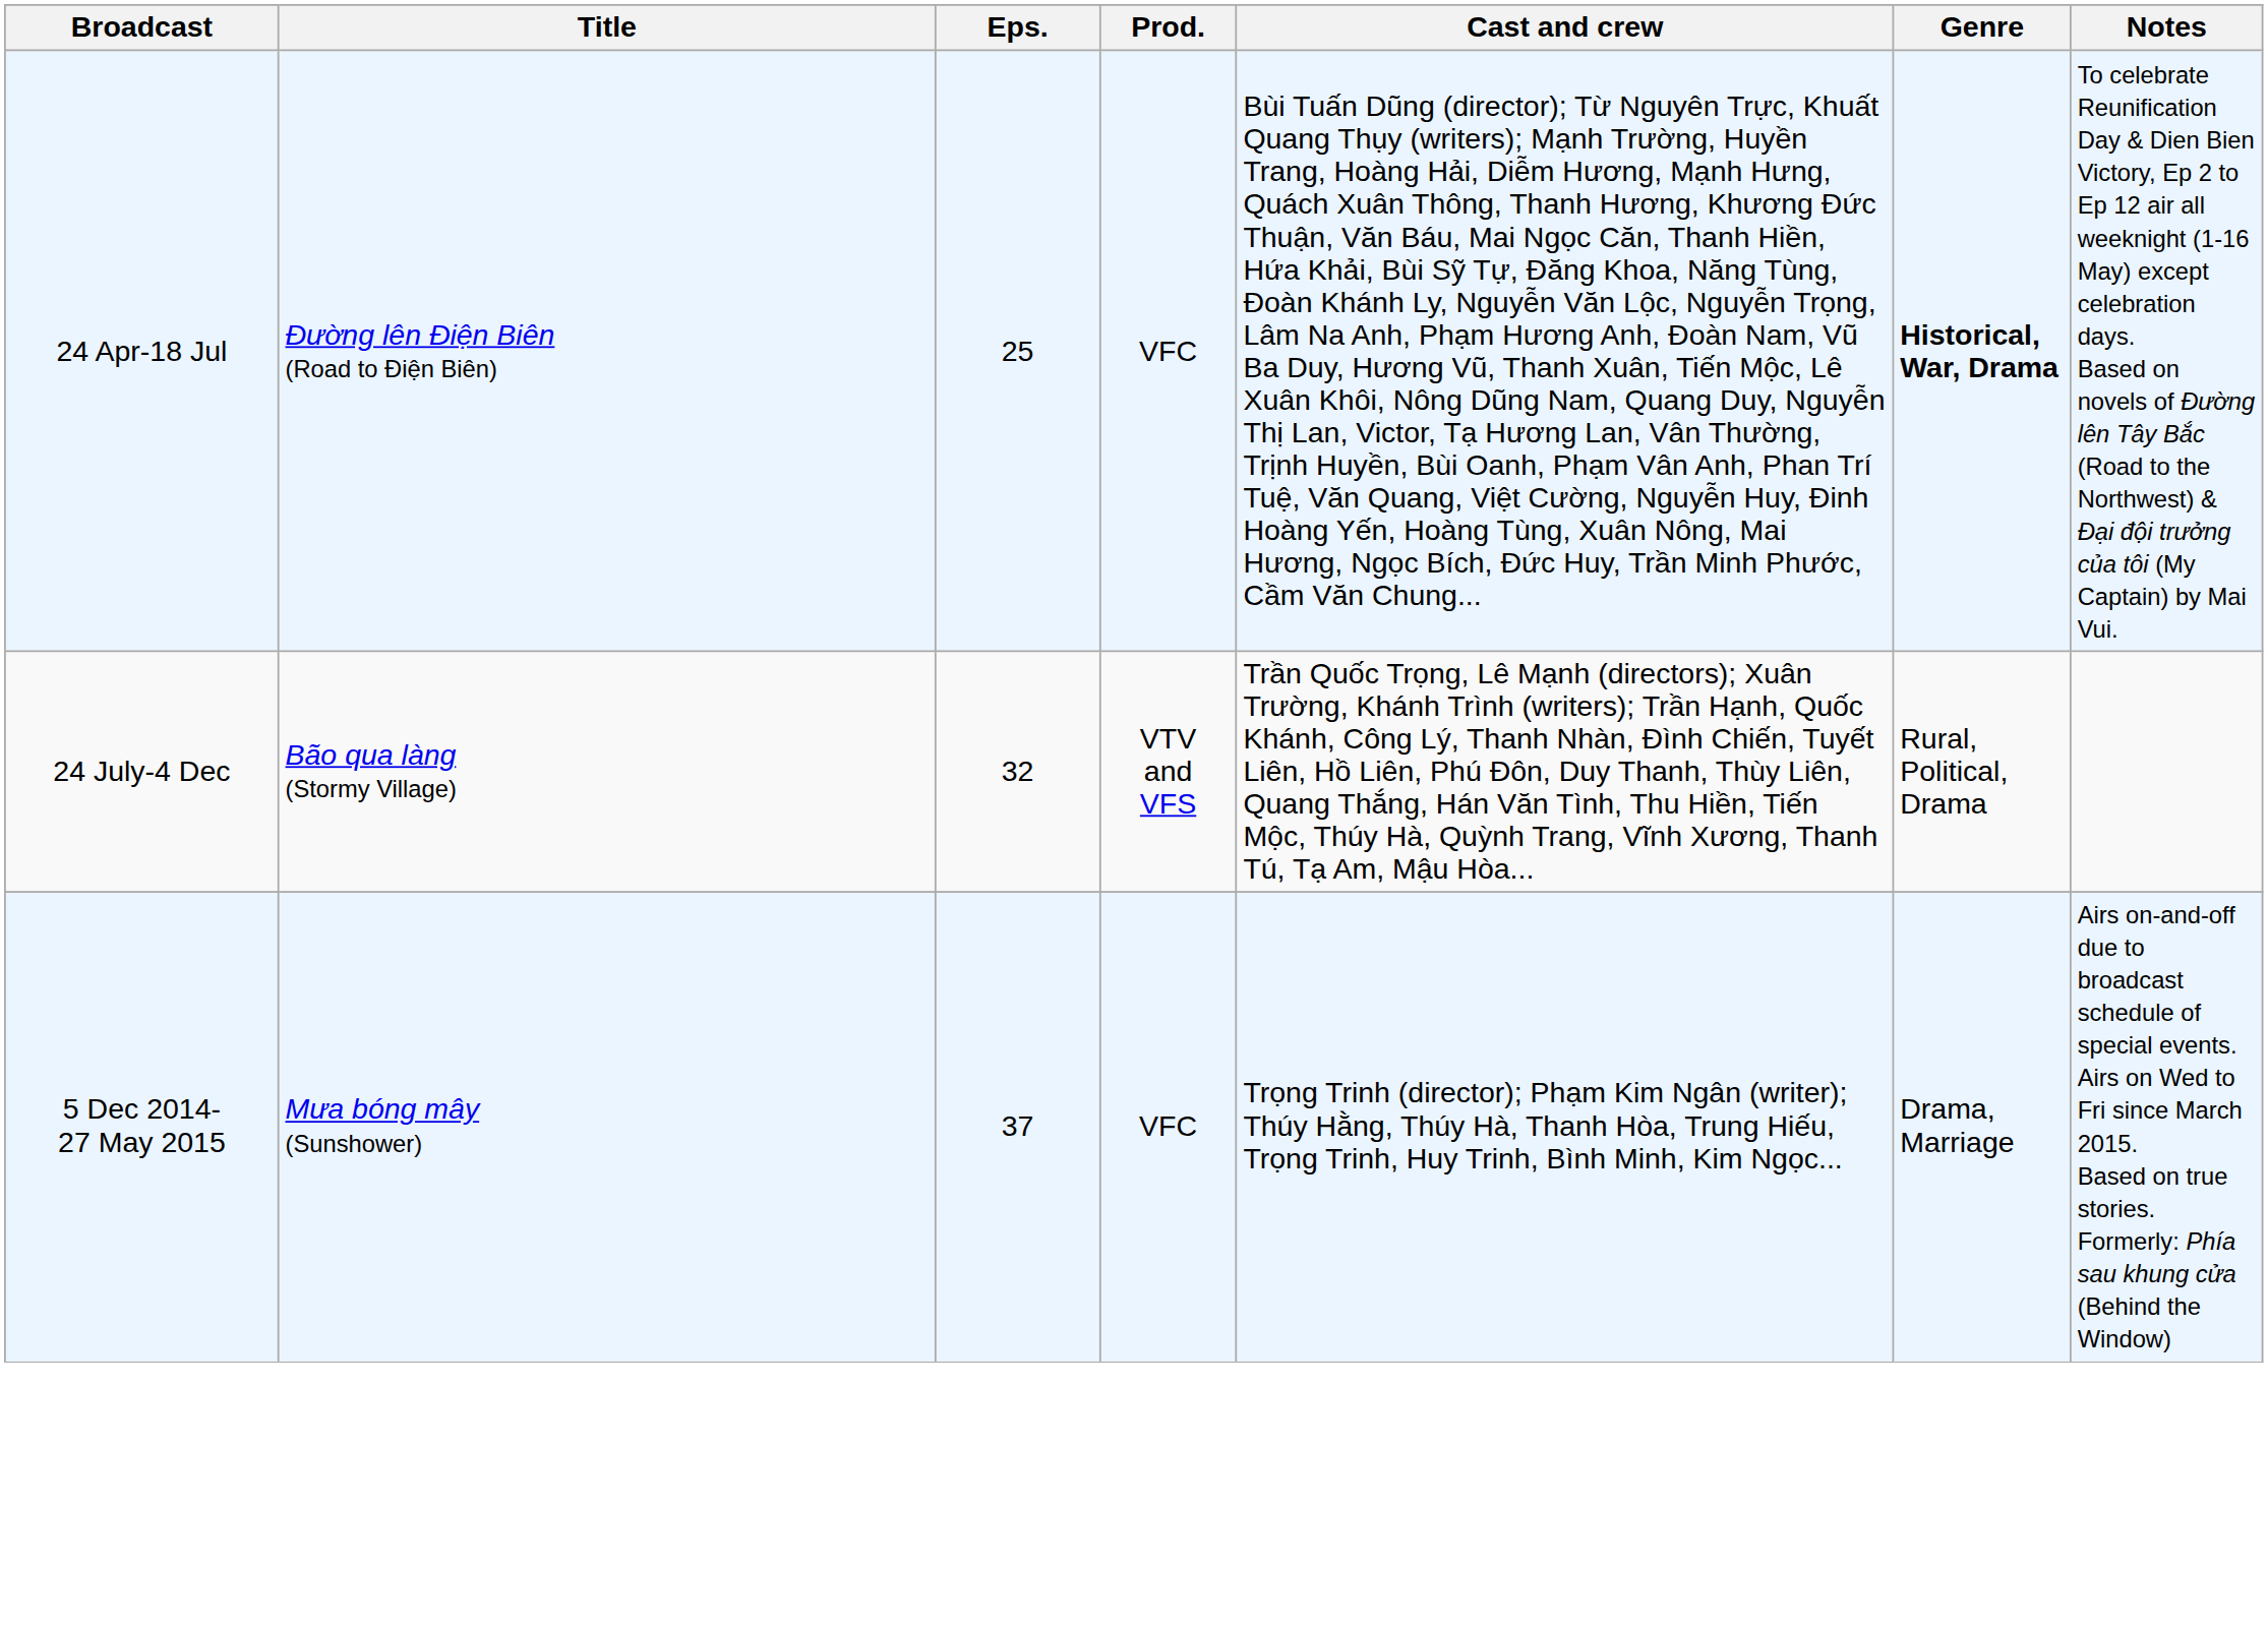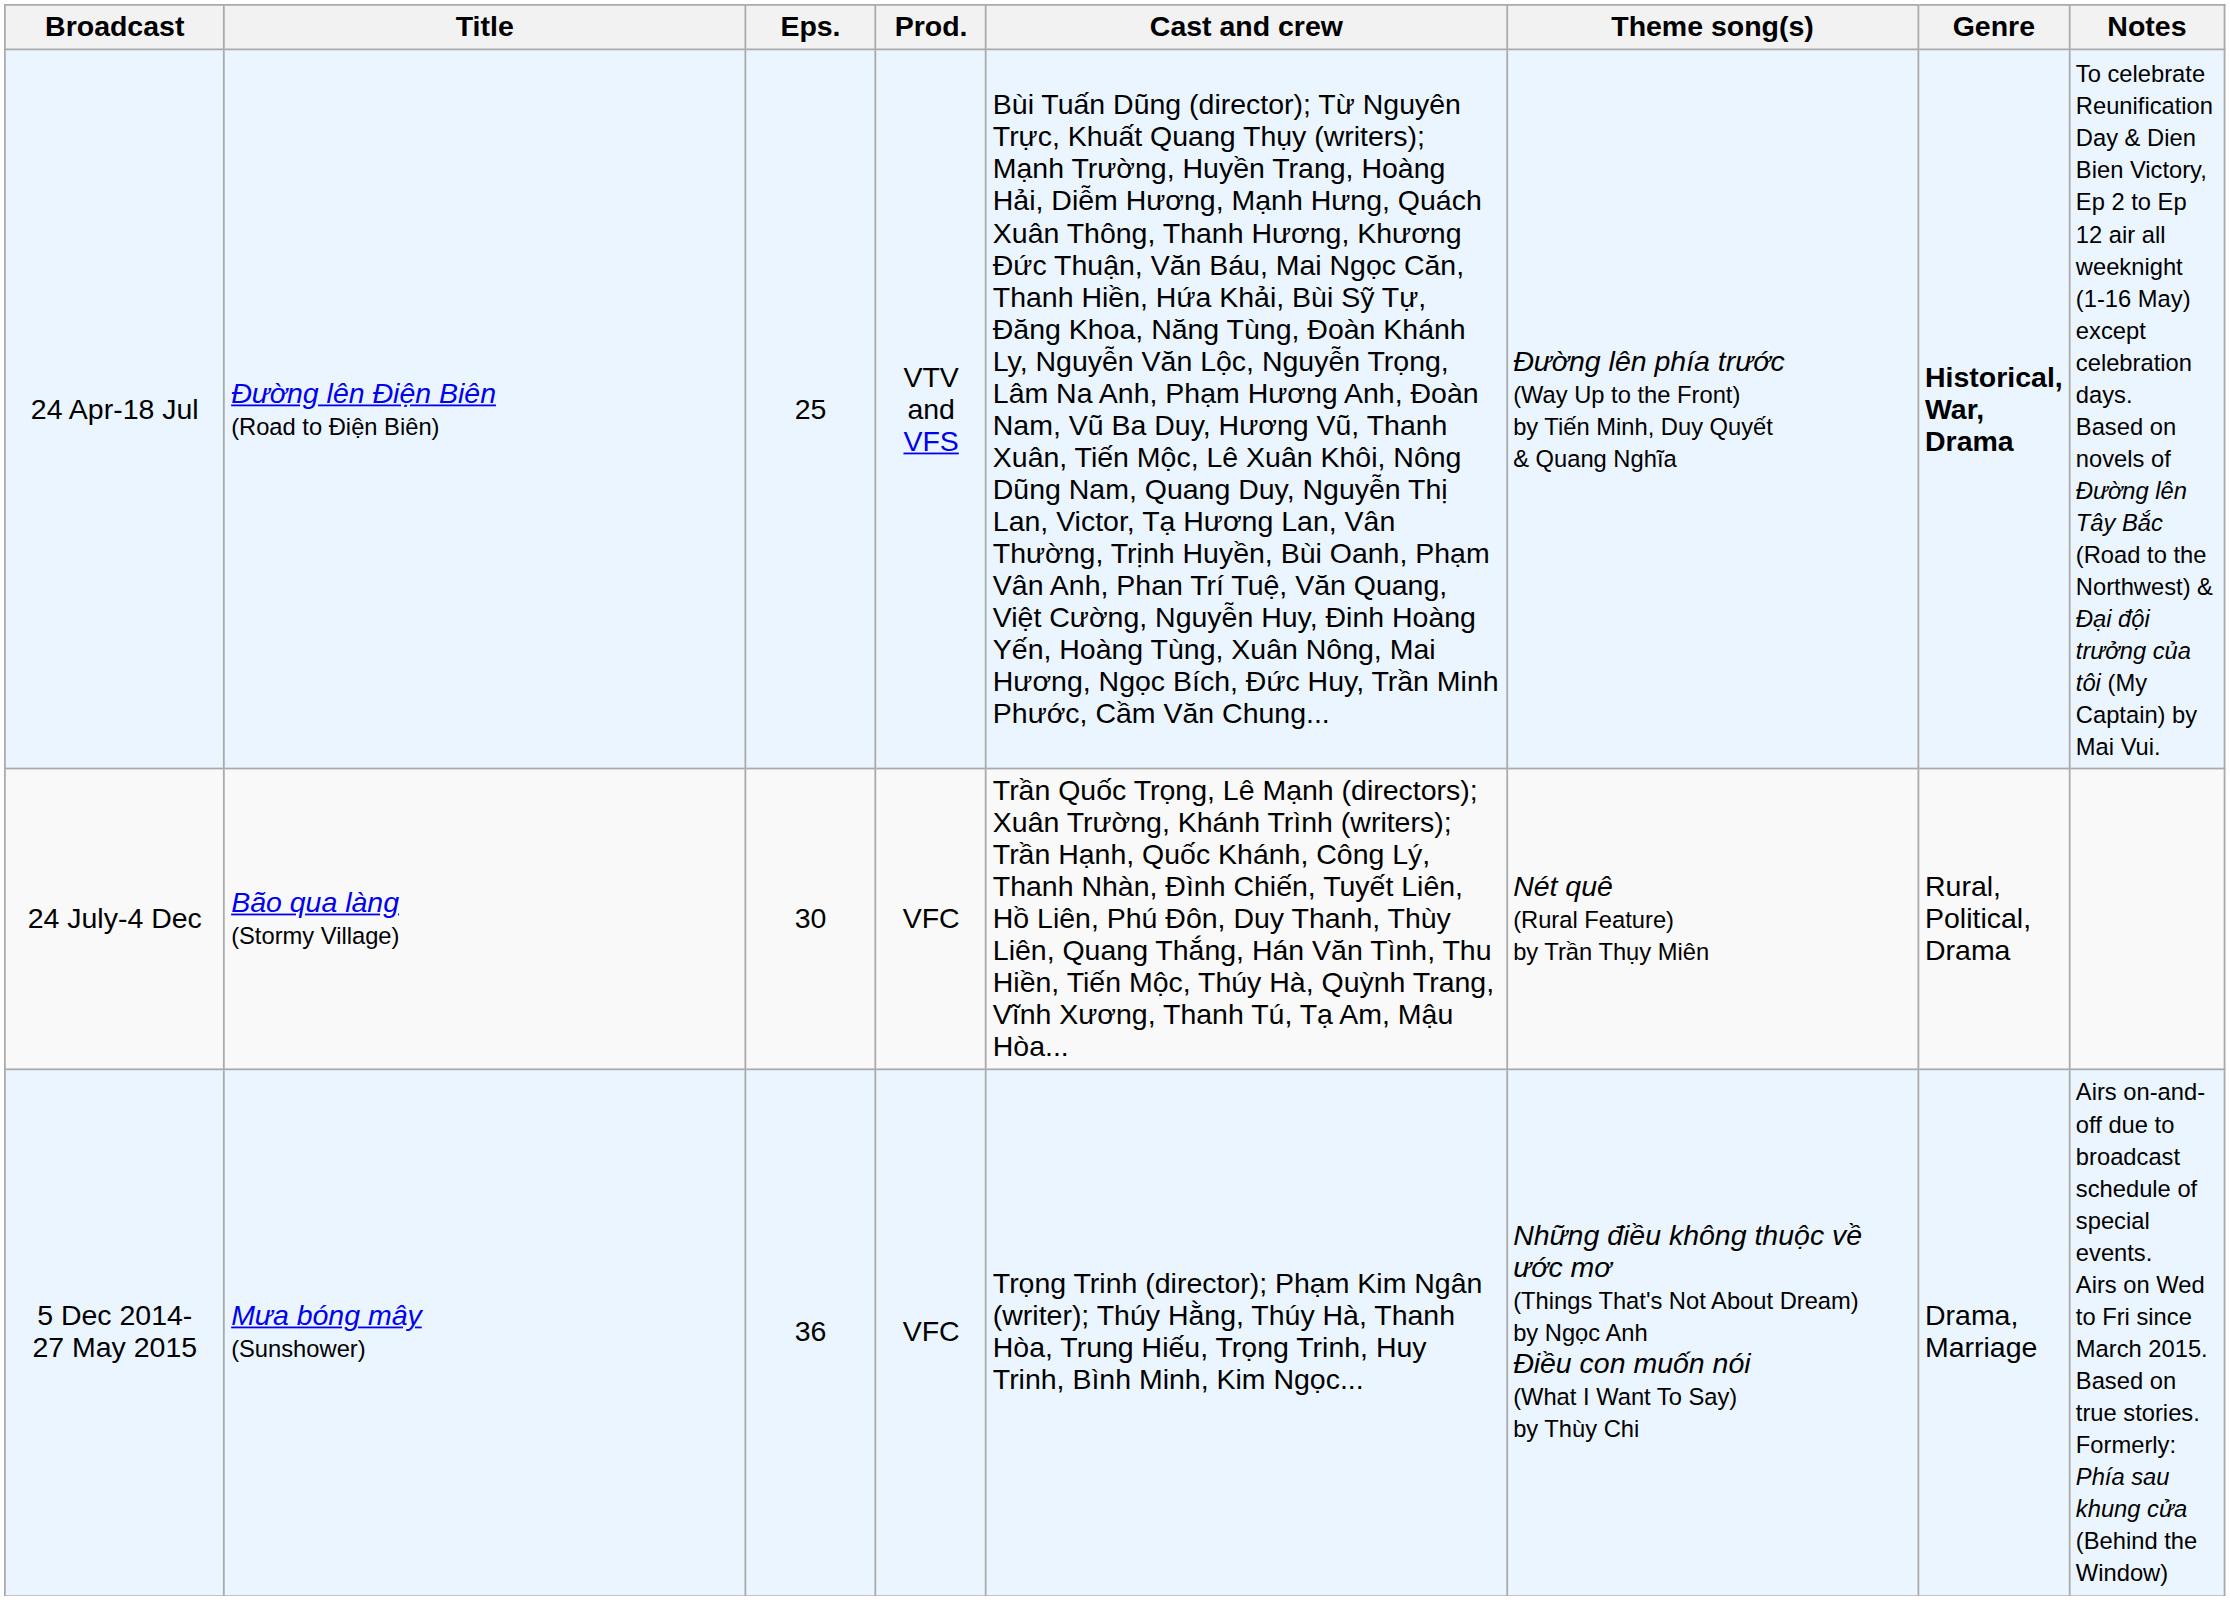 <table class="wikitable sortable">
 <tr>
 <th style="width:10%;">Broadcast</th>
 <th style="width:24%;">Title</th>
 <th style="width:6%;">Eps.</th>
 <th style="width:5%;">Prod.</th>
 <th style="width:24%;">Cast and crew</th>
+<th style="width:19%;">Theme song(s)</th>
 <th style="width:5%;">Genre</th>
 <th style="width:7%;">Notes</th>
 </tr>
 <tr ---- bgcolor="#ebf5ff">
 <td style="text-align:center;">24 Apr-18 Jul <br></td>
 <td><em><a href='#'>Đường lên Điện Biên</a></em> <br><small>(Road to Điện Biên)</small></td>
 <td style="text-align:center;">25</td>
-<td style="text-align:center;">VFC</td>
+<td style="text-align:center;">VTV<br>and<br><a href='#'>VFS</a></td>
 <td>Bùi Tuấn Dũng (director); Từ Nguyên Trực, Khuất Quang Thụy (writers); Mạnh Trường, Huyền Trang, Hoàng Hải, Diễm Hương, Mạnh Hưng, Quách Xuân Thông, Thanh Hương, Khương Đức Thuận, Văn Báu, Mai Ngọc Căn, Thanh Hiền, Hứa Khải, Bùi Sỹ Tự, Đăng Khoa, Năng Tùng, Đoàn Khánh Ly, Nguyễn Văn Lộc, Nguyễn Trọng, Lâm Na Anh, Phạm Hương Anh, Đoàn Nam, Vũ Ba Duy, Hương Vũ, Thanh Xuân, Tiến Mộc, Lê Xuân Khôi, Nông Dũng Nam, Quang Duy, Nguyễn Thị Lan, Victor, Tạ Hương Lan, Vân Thường, Trịnh Huyền, Bùi Oanh, Phạm Vân Anh, Phan Trí Tuệ, Văn Quang, Việt Cường, Nguyễn Huy, Đinh Hoàng Yến, Hoàng Tùng, Xuân Nông, Mai Hương, Ngọc Bích, Đức Huy, Trần Minh Phước, Cầm Văn Chung...</td>
+<td><em>Đường lên phía trước</em> <br><small>(Way Up to the Front)<br>by Tiến Minh, Duy Quyết <br>& Quang Nghĩa</small></td>
 <td><strong>Historical, War, Drama</strong></td>
 <td><small>To celebrate Reunification Day & Dien Bien Victory, Ep 2 to Ep 12 air all weeknight (1-16 May) except celebration days. <br>Based on novels of <em>Đường lên Tây Bắc</em> (Road to the Northwest) & <em>Đại đội trưởng của tôi</em> (My Captain) by Mai Vui.</small></td>
 </tr>
 <tr>
 <td style="text-align:center;">24 July-4 Dec <br></td>
 <td><em><a href='#'>Bão qua làng</a></em> <br><small>(Stormy Village)</small></td>
-<td style="text-align:center;">32</td>
-<td style="text-align:center;">VTV<br>and<br><a href='#'>VFS</a></td>
+<td style="text-align:center;">30</td>
+<td style="text-align:center;">VFC</td>
 <td>Trần Quốc Trọng, Lê Mạnh (directors); Xuân Trường, Khánh Trình (writers); Trần Hạnh, Quốc Khánh, Công Lý, Thanh Nhàn, Đình Chiến, Tuyết Liên, Hồ Liên, Phú Đôn, Duy Thanh, Thùy Liên, Quang Thắng, Hán Văn Tình, Thu Hiền, Tiến Mộc, Thúy Hà, Quỳnh Trang, Vĩnh Xương, Thanh Tú, Tạ Am, Mậu Hòa...</td>
+<td><em>Nét quê</em> <br><small>(Rural Feature)</small><br><small>by Trần Thụy Miên</small></td>
 <td>Rural, Political, Drama</td>
 <td></td>
 </tr>
 <tr ---- bgcolor="#ebf5ff">
 <td style="text-align:center;">5 Dec 2014-<br>27 May 2015 <br></td>
 <td><em><a href='#'>Mưa bóng mây</a></em> <br><small>(Sunshower)</small></td>
-<td style="text-align:center;">37</td>
+<td style="text-align:center;">36</td>
 <td style="text-align:center;">VFC</td>
 <td>Trọng Trinh (director); Phạm Kim Ngân (writer); Thúy Hằng, Thúy Hà, Thanh Hòa, Trung Hiếu, Trọng Trinh, Huy Trinh, Bình Minh, Kim Ngọc...</td>
+<td><em>Những điều không thuộc về ước mơ</em> <br><small>(Things That's Not About Dream)<br>by Ngọc Anh</small><br><em>Điều con muốn nói</em> <br><small>(What I Want To Say)</small><br><small>by Thùy Chi</small></td>
 <td>Drama, Marriage</td>
 <td><small>Airs on-and-off due to broadcast schedule of special events.<br>Airs on Wed to Fri since March 2015.<br>Based on true stories.</small><br><small>Formerly: <em>Phía sau khung cửa</em><br>(Behind the Window)</small></td>
 </tr>
 </table>
